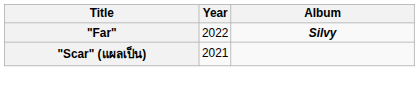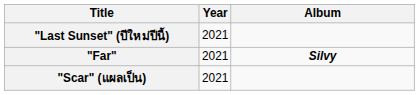 <table class="wikitable plainrowheaders" style="text-align:center">
 <tr>
 <th rowspan="1" scope="col" style="width:16em;">Title</th>
 <th rowspan="1">Year</th>
 <th rowspan="1" style="width:15em;">Album</th>
 </tr>
 <tr>
+<th scope="row">"Last Sunset" (ปีใหม่ปีนี้)<br></th>
+<td>2021</td>
+<td></td>
+</tr>
+<tr>
 <th scope="row">"Far"<br></th>
-<td>2022</td>
+<td>2021</td>
 <td><strong><em>Silvy</em></strong></td>
 </tr>
 <tr>
 <th scope="row">"Scar" (แผลเป็น)<br></th>
 <td>2021</td>
 <td></td>
 </tr>
 </table>
